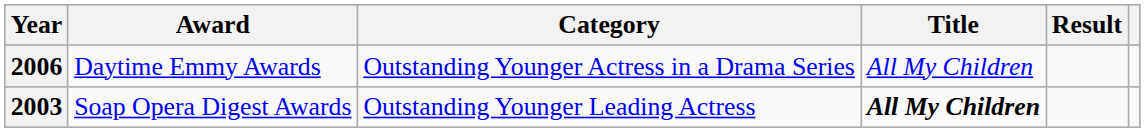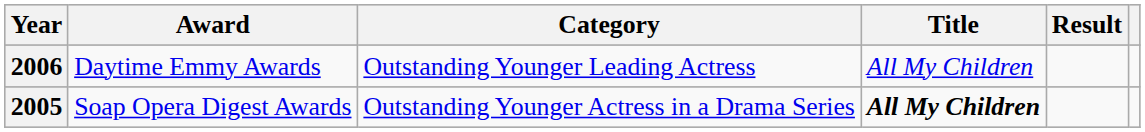 <table class="wikitable sortable plainrowheaders">
 <tr>
 <th scope="col">Year</th>
 <th scope="col">Award</th>
 <th scope="col">Category</th>
 <th scope="col">Title</th>
 <th scope="col">Result</th>
 <th scope="col" class="unsortable"></th>
 </tr>
 <tr>
 <th scope="row">2006</th>
 <td><a href='#'>Daytime Emmy Awards</a></td>
-<td><a href='#'>Outstanding Younger Actress in a Drama Series</a></td>
+<td><a href='#'>Outstanding Younger Leading Actress</a></td>
 <td><em><a href='#'>All My Children</a></em></td>
 <td></td>
 <td></td>
 </tr>
 <tr>
-<th scope="row">2003</th>
+<th scope="row">2005</th>
 <td><a href='#'>Soap Opera Digest Awards</a></td>
-<td><a href='#'>Outstanding Younger Leading Actress</a></td>
+<td><a href='#'>Outstanding Younger Actress in a Drama Series</a></td>
 <td><strong><em>All My Children</em></strong></td>
 <td></td>
 <td></td>
 </tr>
 </table>
